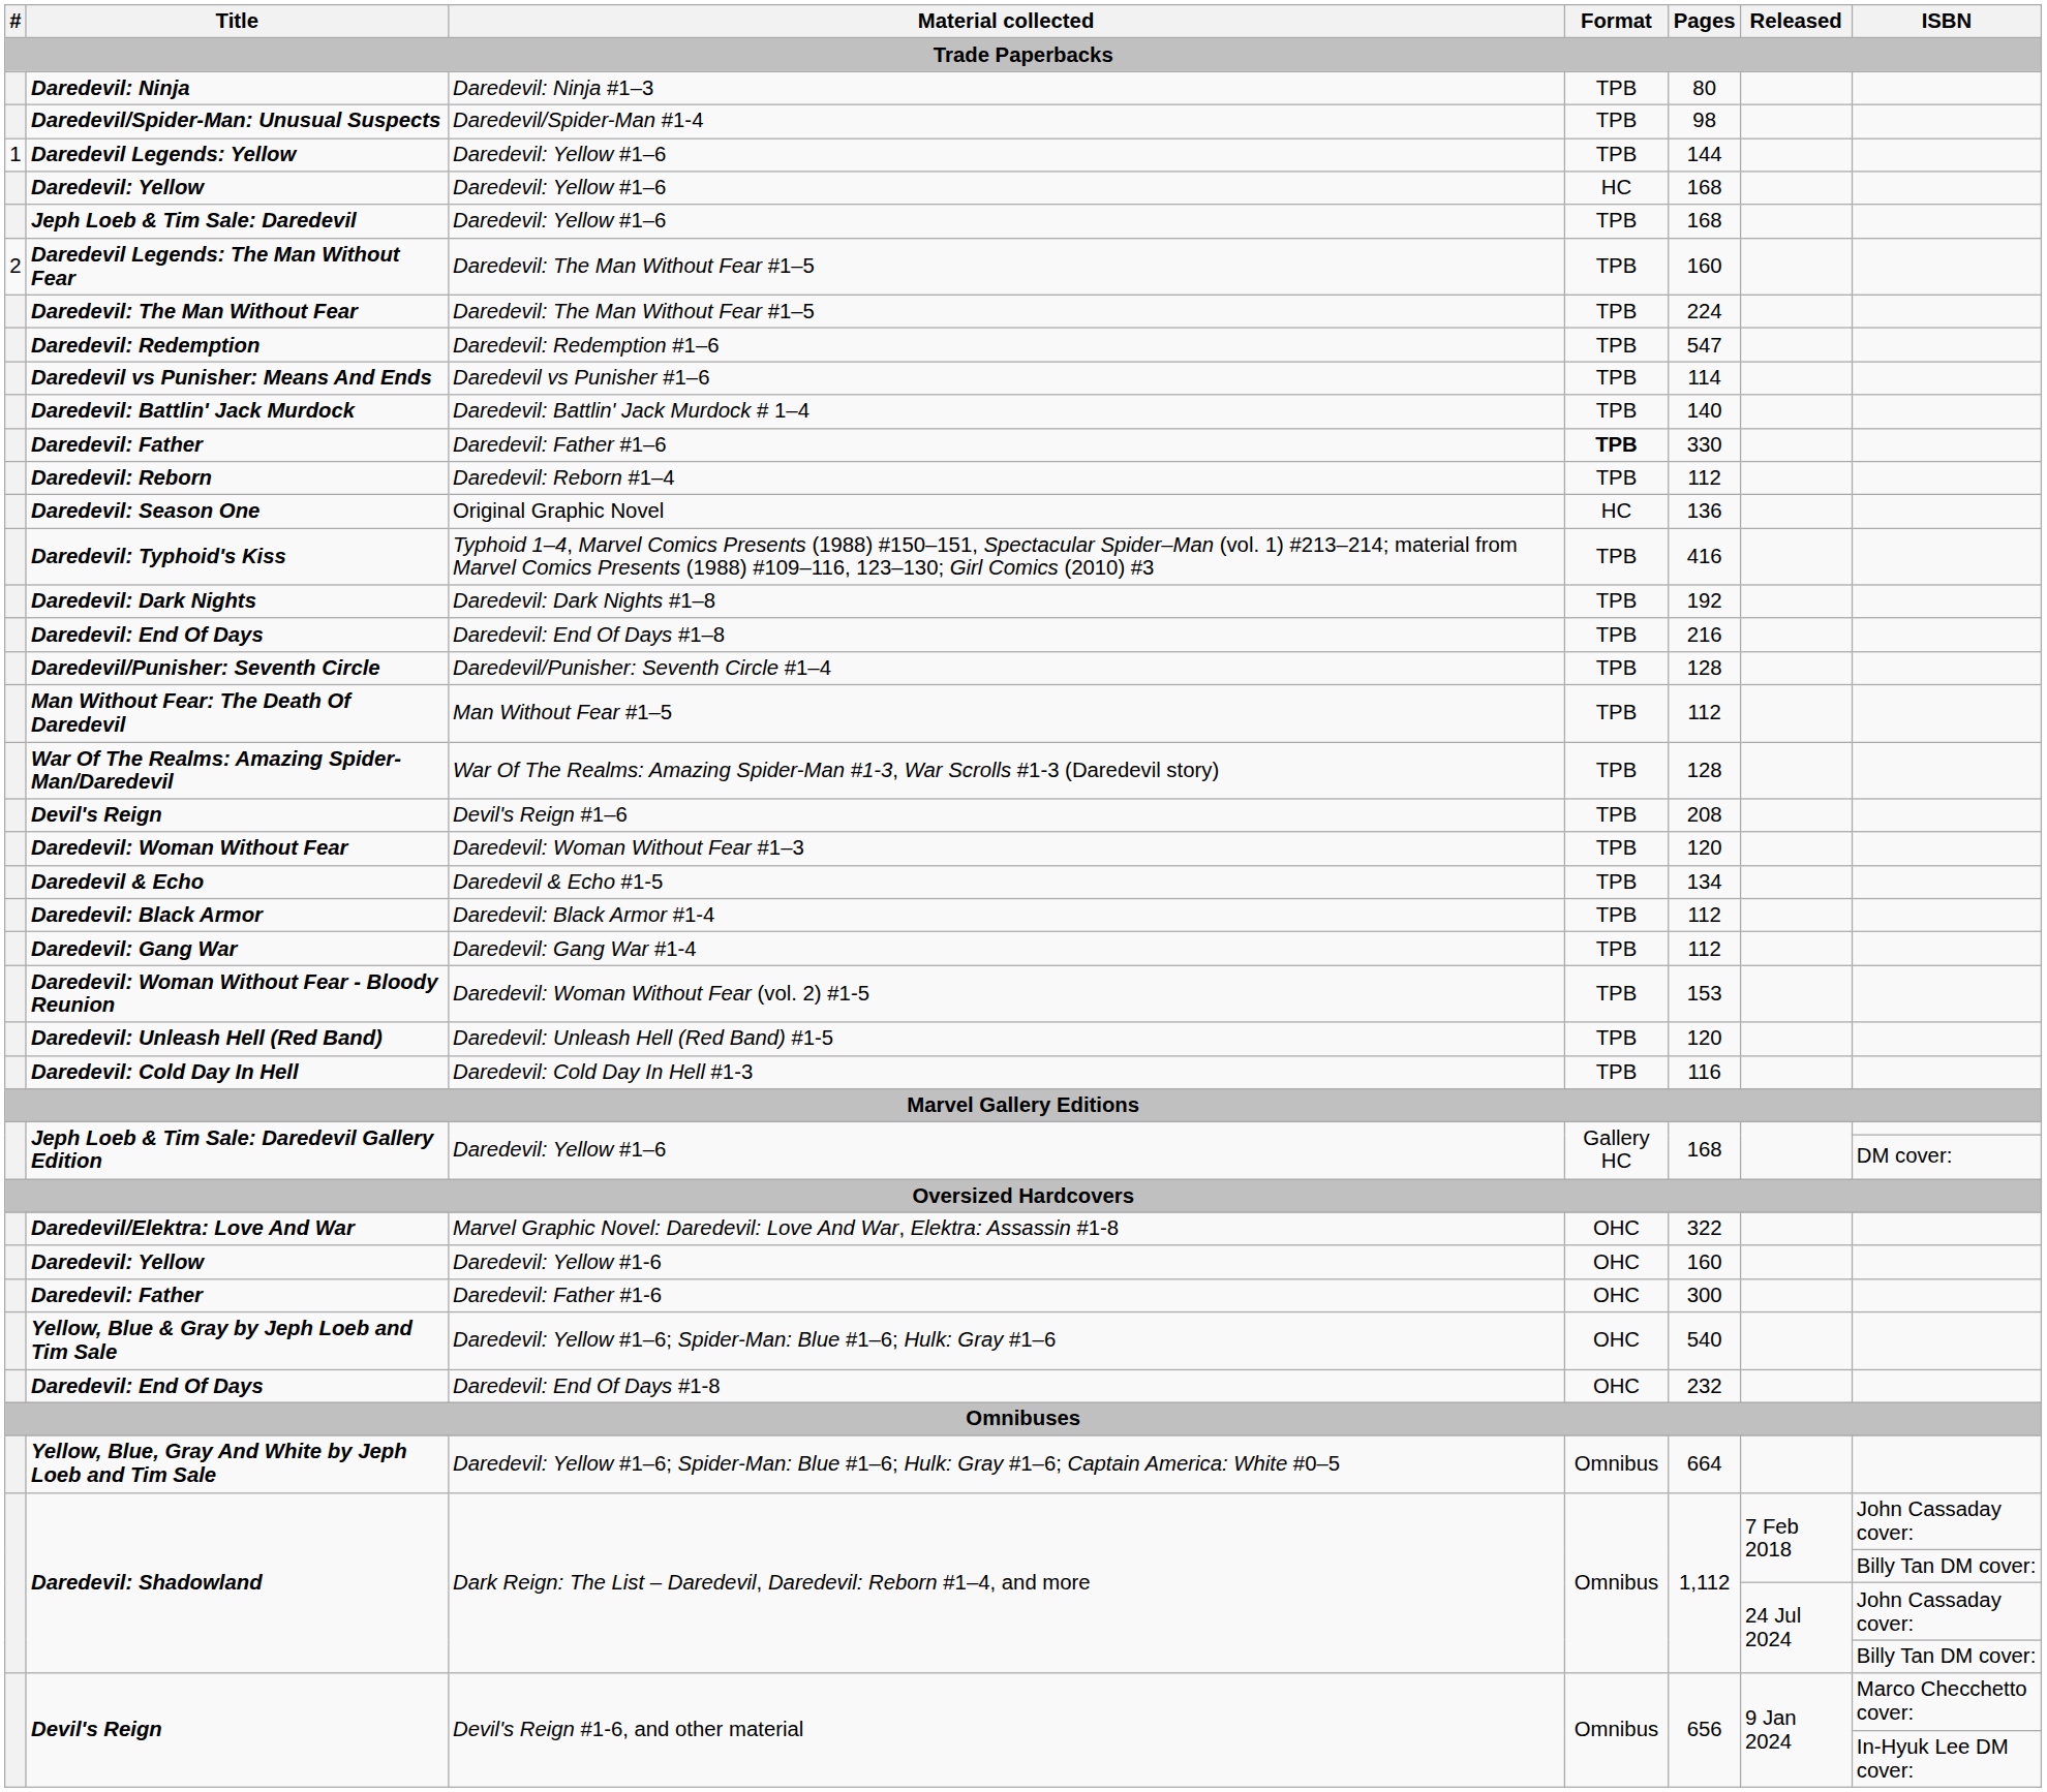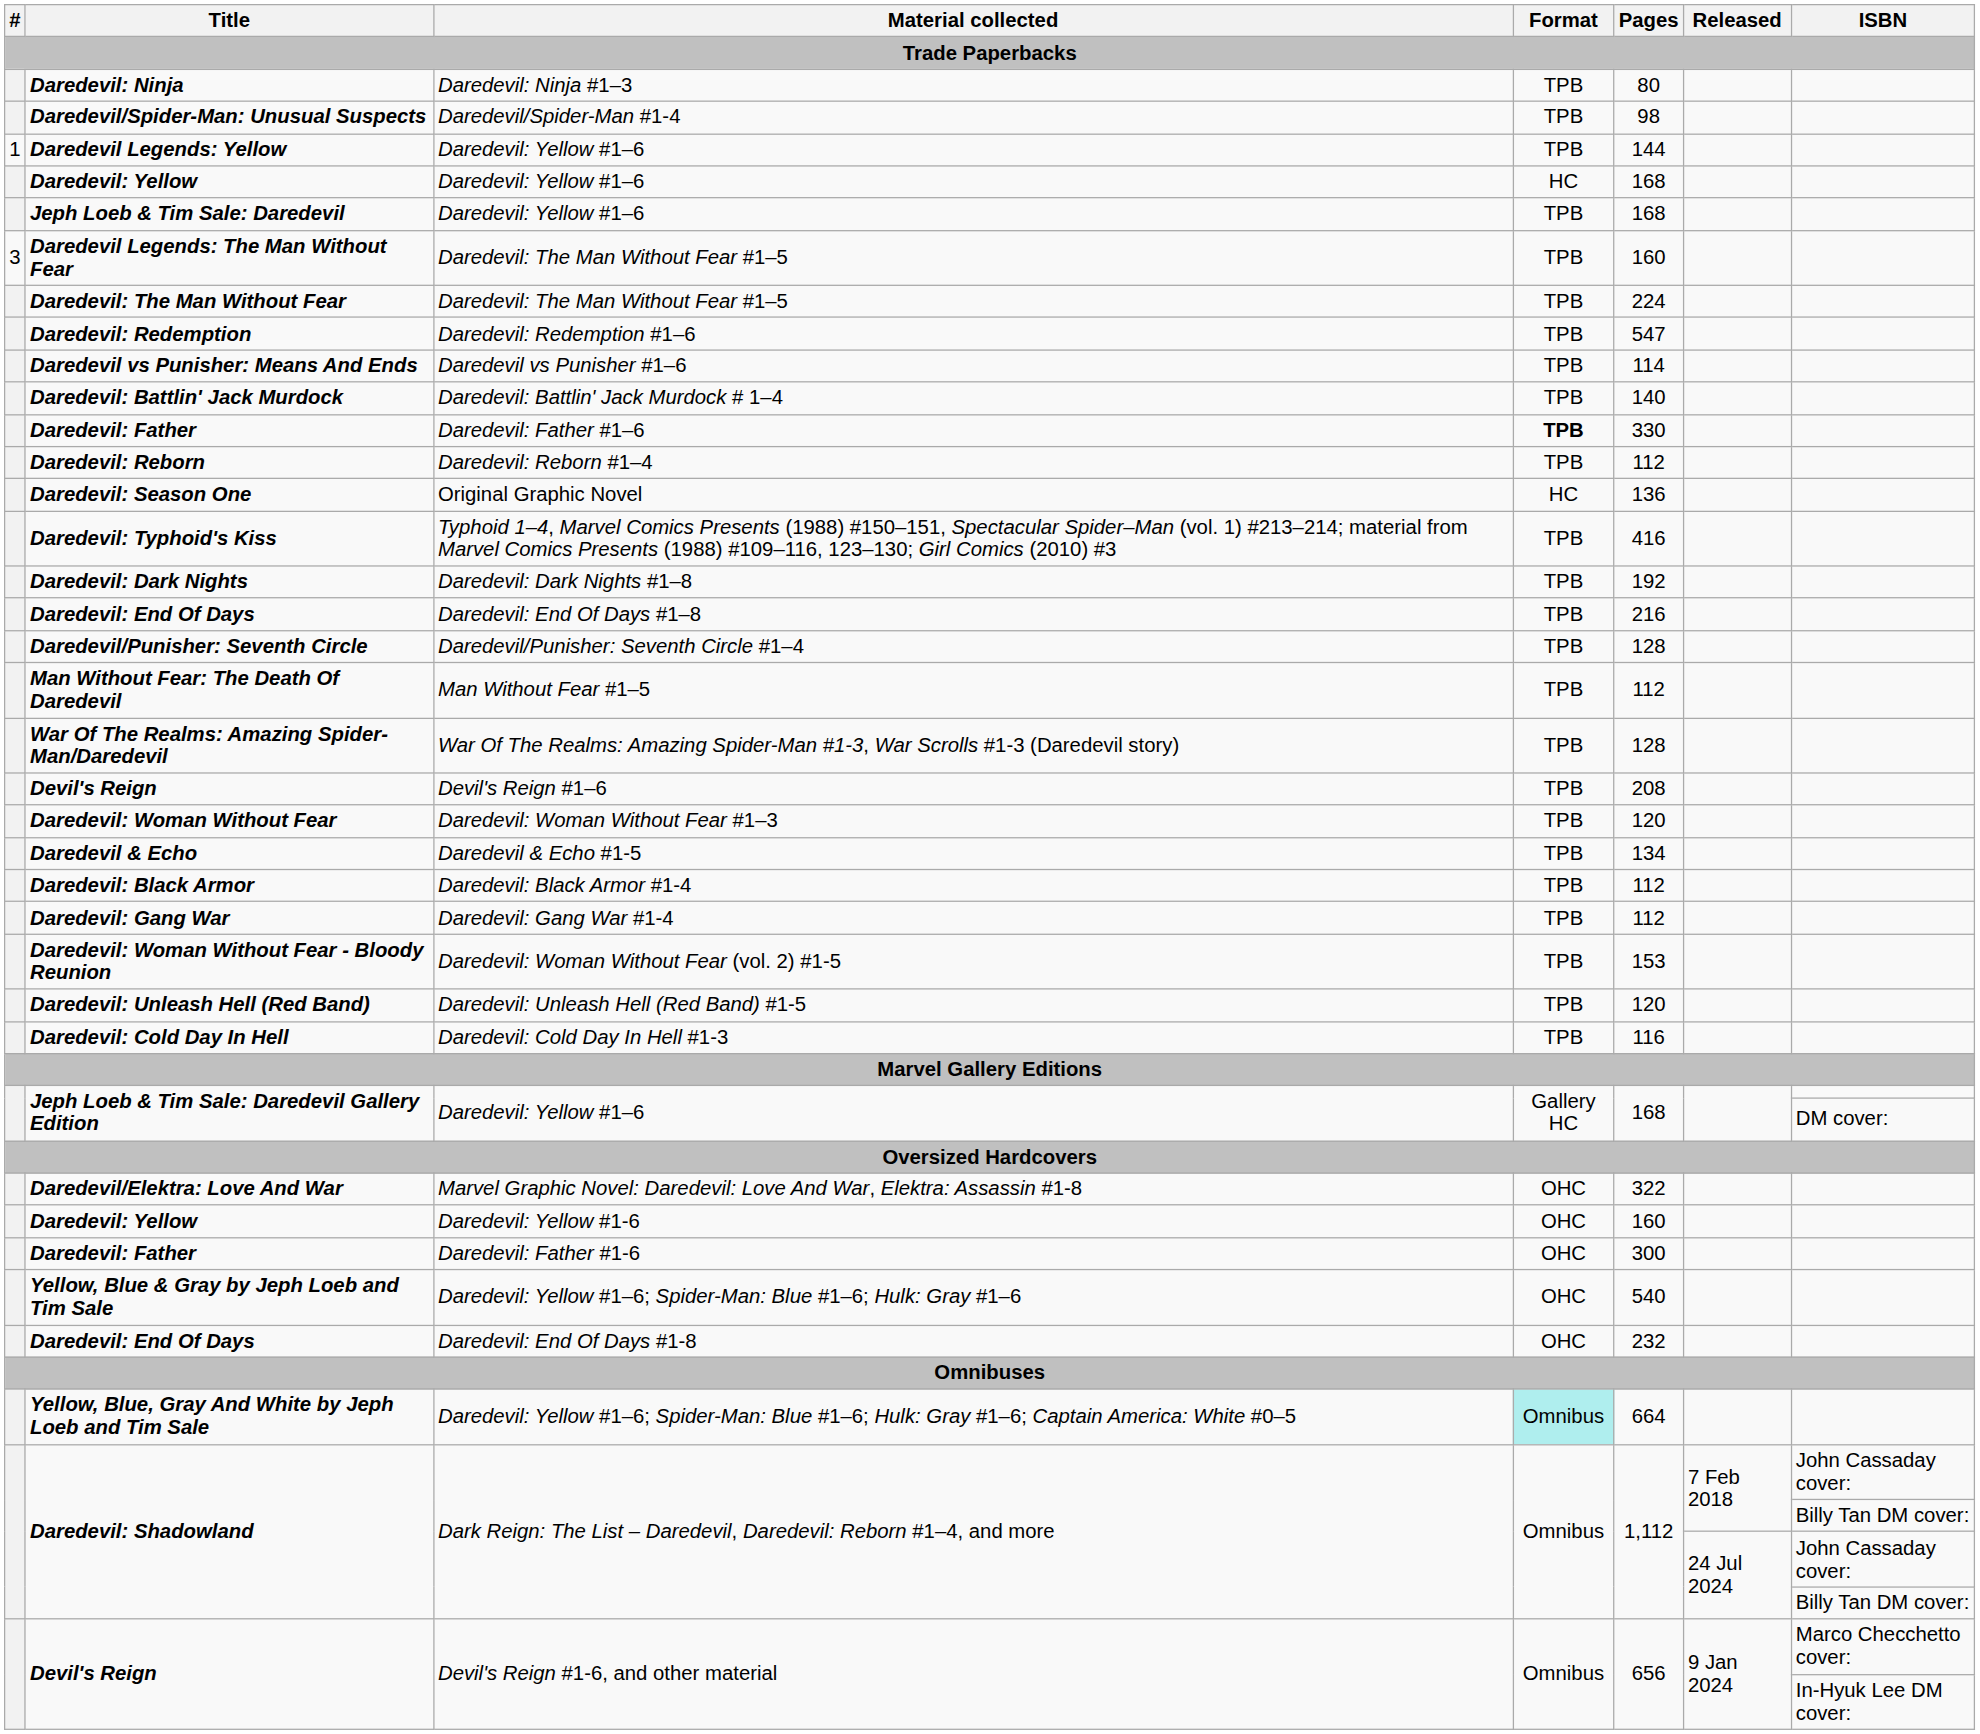 <table class="wikitable sortable" width=98%>
 <tr>
 <th width="4px">#</th>
 <th>Title</th>
 <th>Material collected</th>
 <th class="unsortable">Format</th>
 <th>Pages</th>
 <th>Released</th>
 <th class="unsortable">ISBN</th>
 </tr>
 <tr>
 <th colspan=7 style="background-color: silver;">Trade Paperbacks</th>
 </tr>
 <tr>
 <th style="background-color: light grey;"></th>
 <td><strong><em>Daredevil: Ninja</em></strong></td>
 <td><em>Daredevil: Ninja</em> #1–3</td>
 <td style="text-align: center;">TPB</td>
 <td style="text-align: center;">80</td>
 <td></td>
 <td></td>
 </tr>
 <tr>
 <th style="background-color: light grey;"></th>
 <td><strong><em>Daredevil/Spider-Man: Unusual Suspects</em></strong></td>
 <td><em>Daredevil/Spider-Man</em> #1-4</td>
 <td style="text-align: center;">TPB</td>
 <td style="text-align: center;">98</td>
 <td></td>
 <td></td>
 </tr>
 <tr>
 <td>1</td>
 <td><strong><em>Daredevil Legends: Yellow</em></strong></td>
 <td><em>Daredevil: Yellow</em> #1–6</td>
 <td style="text-align: center;">TPB</td>
 <td style="text-align: center;">144</td>
 <td></td>
 <td></td>
 </tr>
 <tr>
 <th style="background-color: light grey;"></th>
 <td><strong><em>Daredevil: Yellow</em></strong></td>
 <td><em>Daredevil: Yellow</em> #1–6</td>
 <td style="text-align: center;">HC</td>
 <td style="text-align: center;">168</td>
 <td></td>
 <td></td>
 </tr>
 <tr>
 <th style="background-color: light grey;"></th>
 <td><strong><em>Jeph Loeb & Tim Sale: Daredevil</em></strong></td>
 <td><em>Daredevil: Yellow</em> #1–6</td>
 <td style="text-align: center;">TPB</td>
 <td style="text-align: center;">168</td>
 <td></td>
 <td></td>
 </tr>
 <tr>
-<td>2</td>
+<td>3</td>
 <td><strong><em>Daredevil Legends: The Man Without Fear</em></strong></td>
 <td><em>Daredevil: The Man Without Fear</em> #1–5</td>
 <td style="text-align: center;">TPB</td>
 <td style="text-align: center;">160</td>
 <td></td>
 <td></td>
 </tr>
 <tr>
 <th style="background-color: light grey;"></th>
 <td><strong><em>Daredevil: The Man Without Fear</em></strong></td>
 <td><em>Daredevil: The Man Without Fear</em> #1–5</td>
 <td style="text-align: center;">TPB</td>
 <td style="text-align: center;">224</td>
 <td></td>
 <td></td>
 </tr>
 <tr>
 <th style="background-color: light grey;"></th>
 <td><strong><em>Daredevil: Redemption</em></strong></td>
 <td><em>Daredevil: Redemption</em> #1–6</td>
 <td style="text-align: center;">TPB</td>
 <td style="text-align: center;">547</td>
 <td></td>
 <td></td>
 </tr>
 <tr>
 <th style="background-color: light grey;"></th>
 <td><strong><em>Daredevil vs Punisher: Means And Ends</em></strong></td>
 <td><em>Daredevil vs Punisher</em> #1–6</td>
 <td style="text-align: center;">TPB</td>
 <td style="text-align: center;">114</td>
 <td></td>
 <td></td>
 </tr>
 <tr>
 <th style="background-color: light grey;"></th>
 <td><strong><em>Daredevil: Battlin' Jack Murdock</em></strong></td>
 <td><em>Daredevil: Battlin' Jack Murdock</em> # 1–4</td>
 <td style="text-align: center;">TPB</td>
 <td style="text-align: center;">140</td>
 <td></td>
 <td></td>
 </tr>
 <tr>
 <th style="background-color: light grey;"></th>
 <td><strong><em>Daredevil: Father</em></strong></td>
 <td><em>Daredevil: Father</em> #1–6</td>
 <td style="text-align: center;"><strong>TPB</strong></td>
 <td style="text-align: center;">330</td>
 <td></td>
 <td></td>
 </tr>
 <tr>
 <th style="background-color: light grey;"></th>
 <td><strong><em>Daredevil: Reborn</em></strong></td>
 <td><em>Daredevil: Reborn</em> #1–4</td>
 <td style="text-align: center;">TPB</td>
 <td style="text-align: center;">112</td>
 <td></td>
 <td></td>
 </tr>
 <tr>
 <th style="background-color: light grey;"></th>
 <td><strong><em>Daredevil: Season One</em></strong></td>
 <td>Original Graphic Novel</td>
 <td style="text-align: center;">HC</td>
 <td style="text-align: center;">136</td>
 <td></td>
 <td></td>
 </tr>
 <tr>
 <th style="background-color: light grey;"></th>
 <td><strong><em>Daredevil: Typhoid's Kiss</em></strong></td>
 <td><em>Typhoid 1–4</em>, <em>Marvel Comics Presents</em> (1988) #150–151, <em>Spectacular Spider–Man</em> (vol. 1) #213–214; material from <em>Marvel Comics Presents</em> (1988) #109–116, 123–130; <em>Girl Comics</em> (2010) #3</td>
 <td style="text-align: center;">TPB</td>
 <td style="text-align: center;">416</td>
 <td></td>
 <td></td>
 </tr>
 <tr>
 <th style="background-color: light grey;"></th>
 <td><strong><em>Daredevil: Dark Nights</em></strong></td>
 <td><em>Daredevil: Dark Nights</em> #1–8</td>
 <td style="text-align: center;">TPB</td>
 <td style="text-align: center;">192</td>
 <td></td>
 <td></td>
 </tr>
 <tr>
 <th style="background-color: light grey;"></th>
 <td><strong><em>Daredevil: End Of Days</em></strong></td>
 <td><em>Daredevil: End Of Days</em> #1–8</td>
 <td style="text-align: center;">TPB</td>
 <td style="text-align: center;">216</td>
 <td></td>
 <td></td>
 </tr>
 <tr>
 <th style="background-color: light grey;"></th>
 <td><strong><em>Daredevil/Punisher: Seventh Circle</em></strong></td>
 <td><em>Daredevil/Punisher: Seventh Circle</em> #1–4</td>
 <td style="text-align: center;">TPB</td>
 <td style="text-align: center;">128</td>
 <td></td>
 <td></td>
 </tr>
 <tr>
 <th style="background-color: light grey;"></th>
 <td><strong><em>Man Without Fear: The Death Of Daredevil</em></strong></td>
 <td><em>Man Without Fear</em> #1–5</td>
 <td style="text-align: center;">TPB</td>
 <td style="text-align: center;">112</td>
 <td></td>
 <td></td>
 </tr>
 <tr>
 <th style="background-color: light grey;"></th>
 <td><strong><em>War Of The Realms: Amazing Spider-Man/Daredevil</em></strong></td>
 <td><em>War Of The Realms: Amazing Spider-Man #1-3</em>, <em>War Scrolls</em> #1-3 (Daredevil story)</td>
 <td style="text-align: center;">TPB</td>
 <td style="text-align: center;">128</td>
 <td></td>
 <td></td>
 </tr>
 <tr>
 <th style="background-color: light grey;"></th>
 <td><strong><em>Devil's Reign</em></strong></td>
 <td><em>Devil's Reign</em> #1–6</td>
 <td style="text-align: center;">TPB</td>
 <td style="text-align: center;">208</td>
 <td></td>
 <td></td>
 </tr>
 <tr>
 <th style="background-color: light grey;"></th>
 <td><strong><em>Daredevil: Woman Without Fear</em></strong></td>
 <td><em>Daredevil: Woman Without Fear</em> #1–3</td>
 <td style="text-align: center;">TPB</td>
 <td style="text-align: center;">120</td>
 <td></td>
 <td></td>
 </tr>
 <tr>
 <th style="background-color: light grey;"></th>
 <td><strong><em>Daredevil & Echo</em></strong></td>
 <td><em>Daredevil & Echo</em> #1-5</td>
 <td style="text-align: center;">TPB</td>
 <td style="text-align: center;">134</td>
 <td></td>
 <td></td>
 </tr>
 <tr>
 <th style="background-color: light grey;"></th>
 <td><strong><em>Daredevil: Black Armor</em></strong></td>
 <td><em>Daredevil: Black Armor</em> #1-4</td>
 <td style="text-align: center;">TPB</td>
 <td style="text-align: center;">112</td>
 <td></td>
 <td></td>
 </tr>
 <tr>
 <th style="background-color: light grey;"></th>
 <td><strong><em>Daredevil: Gang War</em></strong></td>
 <td><em>Daredevil: Gang War</em> #1-4</td>
 <td style="text-align: center;">TPB</td>
 <td style="text-align: center;">112</td>
 <td></td>
 <td></td>
 </tr>
 <tr>
 <th style="background-color: light grey;"></th>
 <td><strong><em>Daredevil: Woman Without Fear - Bloody Reunion</em></strong></td>
 <td><em>Daredevil: Woman Without Fear</em> (vol. 2) #1-5</td>
 <td style="text-align: center;">TPB</td>
 <td style="text-align: center;">153</td>
 <td></td>
 <td></td>
 </tr>
 <tr>
 <th style="background-color: light grey;"></th>
 <td><strong><em>Daredevil: Unleash Hell (Red Band)</em></strong></td>
 <td><em>Daredevil: Unleash Hell (Red Band)</em> #1-5</td>
 <td style="text-align: center;">TPB</td>
 <td style="text-align: center;">120</td>
 <td></td>
 <td></td>
 </tr>
 <tr>
 <th style="background-color: light grey;"></th>
 <td><strong><em>Daredevil: Cold Day In Hell</em></strong></td>
 <td><em>Daredevil: Cold Day In Hell</em> #1-3</td>
 <td style="text-align: center;">TPB</td>
 <td style="text-align: center;">116</td>
 <td></td>
 <td></td>
 </tr>
 <tr>
 <th colspan=7 style="background-color: silver;">Marvel Gallery Editions</th>
 </tr>
 <tr>
 <th style="background-color: light grey;" rowspan=2></th>
 <td rowspan=2><strong><em>Jeph Loeb & Tim Sale: Daredevil Gallery Edition</em></strong></td>
 <td rowspan=2><em>Daredevil: Yellow</em> #1–6</td>
 <td rowspan=2 style="text-align: center;">Gallery HC</td>
 <td rowspan=2 style="text-align: center;">168</td>
 <td rowspan=2></td>
 <td></td>
 </tr>
 <tr>
 <td>DM cover: </td>
 </tr>
 <tr>
 <th colspan=7 style="background-color: silver;">Oversized Hardcovers</th>
 </tr>
 <tr>
 <th style="background-color: light grey;"></th>
 <td><strong><em>Daredevil/Elektra: Love And War</em></strong></td>
 <td><em>Marvel Graphic Novel: Daredevil: Love And War</em>, <em>Elektra: Assassin</em> #1-8</td>
 <td style="text-align: center;">OHC</td>
 <td style="text-align: center;">322</td>
 <td></td>
 <td></td>
 </tr>
 <tr>
 <th style="background-color: light grey;"></th>
 <td><strong><em>Daredevil: Yellow</em></strong></td>
 <td><em>Daredevil: Yellow</em> #1-6</td>
 <td style="text-align: center;">OHC</td>
 <td style="text-align: center;">160</td>
 <td></td>
 <td></td>
 </tr>
 <tr>
 <th style="background-color: light grey;"></th>
 <td><strong><em>Daredevil: Father</em></strong></td>
 <td><em>Daredevil: Father</em> #1-6</td>
 <td style="text-align: center;">OHC</td>
 <td style="text-align: center;">300</td>
 <td></td>
 <td></td>
 </tr>
 <tr>
 <th style="background-color: light grey;"></th>
 <td><strong><em>Yellow, Blue & Gray by Jeph Loeb and Tim Sale</em></strong></td>
 <td><em>Daredevil: Yellow</em> #1–6; <em>Spider-Man: Blue</em> #1–6; <em>Hulk: Gray</em> #1–6</td>
 <td style="text-align: center;">OHC</td>
 <td style="text-align: center;">540</td>
 <td></td>
 <td></td>
 </tr>
 <tr>
 <th style="background-color: light grey;"></th>
 <td><strong><em>Daredevil: End Of Days</em></strong></td>
 <td><em>Daredevil: End Of Days</em> #1-8</td>
 <td style="text-align: center;">OHC</td>
 <td style="text-align: center;">232</td>
 <td></td>
 <td></td>
 </tr>
 <tr>
 <th colspan=7 style="background-color: silver;">Omnibuses</th>
 </tr>
 <tr>
 <th style="background-color: light grey;"></th>
 <td><strong><em>Yellow, Blue, Gray And White by Jeph Loeb and Tim Sale</em></strong></td>
 <td><em>Daredevil: Yellow</em> #1–6; <em>Spider-Man: Blue</em> #1–6; <em>Hulk: Gray</em> #1–6; <em>Captain America: White</em> #0–5</td>
-<td style="text-align: center;">Omnibus</td>
+<td style="background: paleturquoise; text-align: center;">Omnibus</td>
 <td style="text-align: center;">664</td>
 <td></td>
 <td></td>
 </tr>
 <tr>
 <th style="background-color: light grey;" rowspan=4></th>
 <td rowspan=4><strong><em>Daredevil: Shadowland</em></strong></td>
 <td rowspan=4><em>Dark Reign: The List – Daredevil</em>, <em>Daredevil: Reborn</em> #1–4, and more</td>
 <td rowspan=4 style="text-align: center;">Omnibus</td>
 <td rowspan=4 style="text-align: center;">1,112</td>
 <td rowspan=2>7 Feb 2018</td>
 <td>John Cassaday cover: </td>
 </tr>
 <tr>
 <td>Billy Tan DM cover: </td>
 </tr>
 <tr>
 <td rowspan=2>24 Jul 2024</td>
 <td>John Cassaday cover: </td>
 </tr>
 <tr>
 <td>Billy Tan DM cover: </td>
 </tr>
 <tr>
 <th style="background-color: light grey;" rowspan=2></th>
 <td rowspan=2><strong><em>Devil's Reign</em></strong></td>
 <td rowspan=2><em>Devil's Reign</em> #1-6, and other material</td>
 <td rowspan=2 style="text-align: center;">Omnibus</td>
 <td rowspan=2 style="text-align: center;">656</td>
 <td rowspan=2>9 Jan 2024</td>
 <td rowspan=1>Marco Checchetto cover: </td>
 </tr>
 <tr>
 <td rowspan=1>In-Hyuk Lee DM cover: </td>
 </tr>
 </table>
